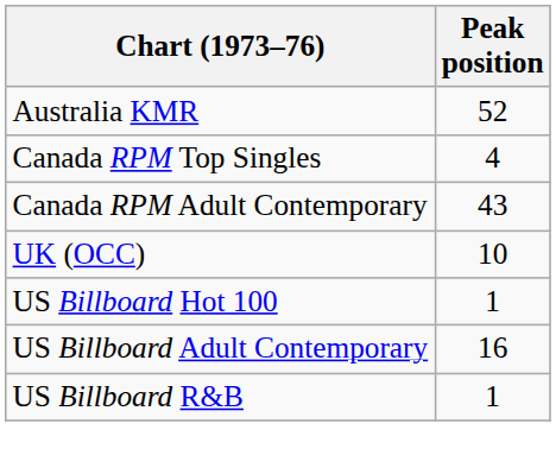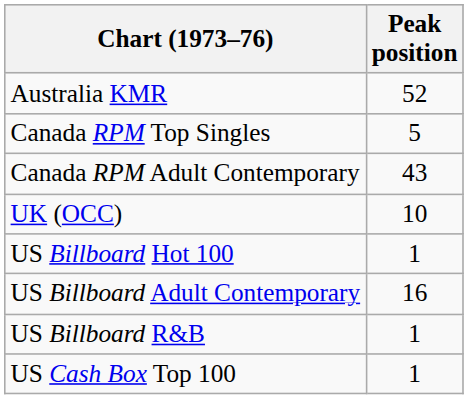 <table class="wikitable sortable">
 <tr>
 <th>Chart (1973–76)</th>
 <th>Peak<br>position</th>
 </tr>
 <tr>
 <td>Australia <a href='#'>KMR</a></td>
 <td style="text-align:center;">52</td>
 </tr>
 <tr>
 <td>Canada <em><a href='#'>RPM</a></em> Top Singles</td>
-<td style="text-align:center;">4</td>
+<td style="text-align:center;">5</td>
 </tr>
 <tr>
 <td>Canada <em>RPM</em> Adult Contemporary</td>
 <td style="text-align:center;">43</td>
 </tr>
 <tr>
 <td><a href='#'>UK</a> (<a href='#'>OCC</a>)</td>
 <td style="text-align:center;">10</td>
 </tr>
 <tr>
 <td>US <em><a href='#'>Billboard</a></em> <a href='#'>Hot 100</a></td>
 <td style="text-align:center;">1</td>
 </tr>
 <tr>
 <td>US <em>Billboard</em> <a href='#'>Adult Contemporary</a></td>
 <td style="text-align:center;">16</td>
 </tr>
 <tr>
 <td>US <em>Billboard</em> <a href='#'>R&B</a></td>
 <td style="text-align:center;">1</td>
 </tr>
+<tr>
+<td>US <a href='#'><em>Cash Box</em></a> Top 100</td>
+<td align="center">1</td>
+</tr>
 </table>
